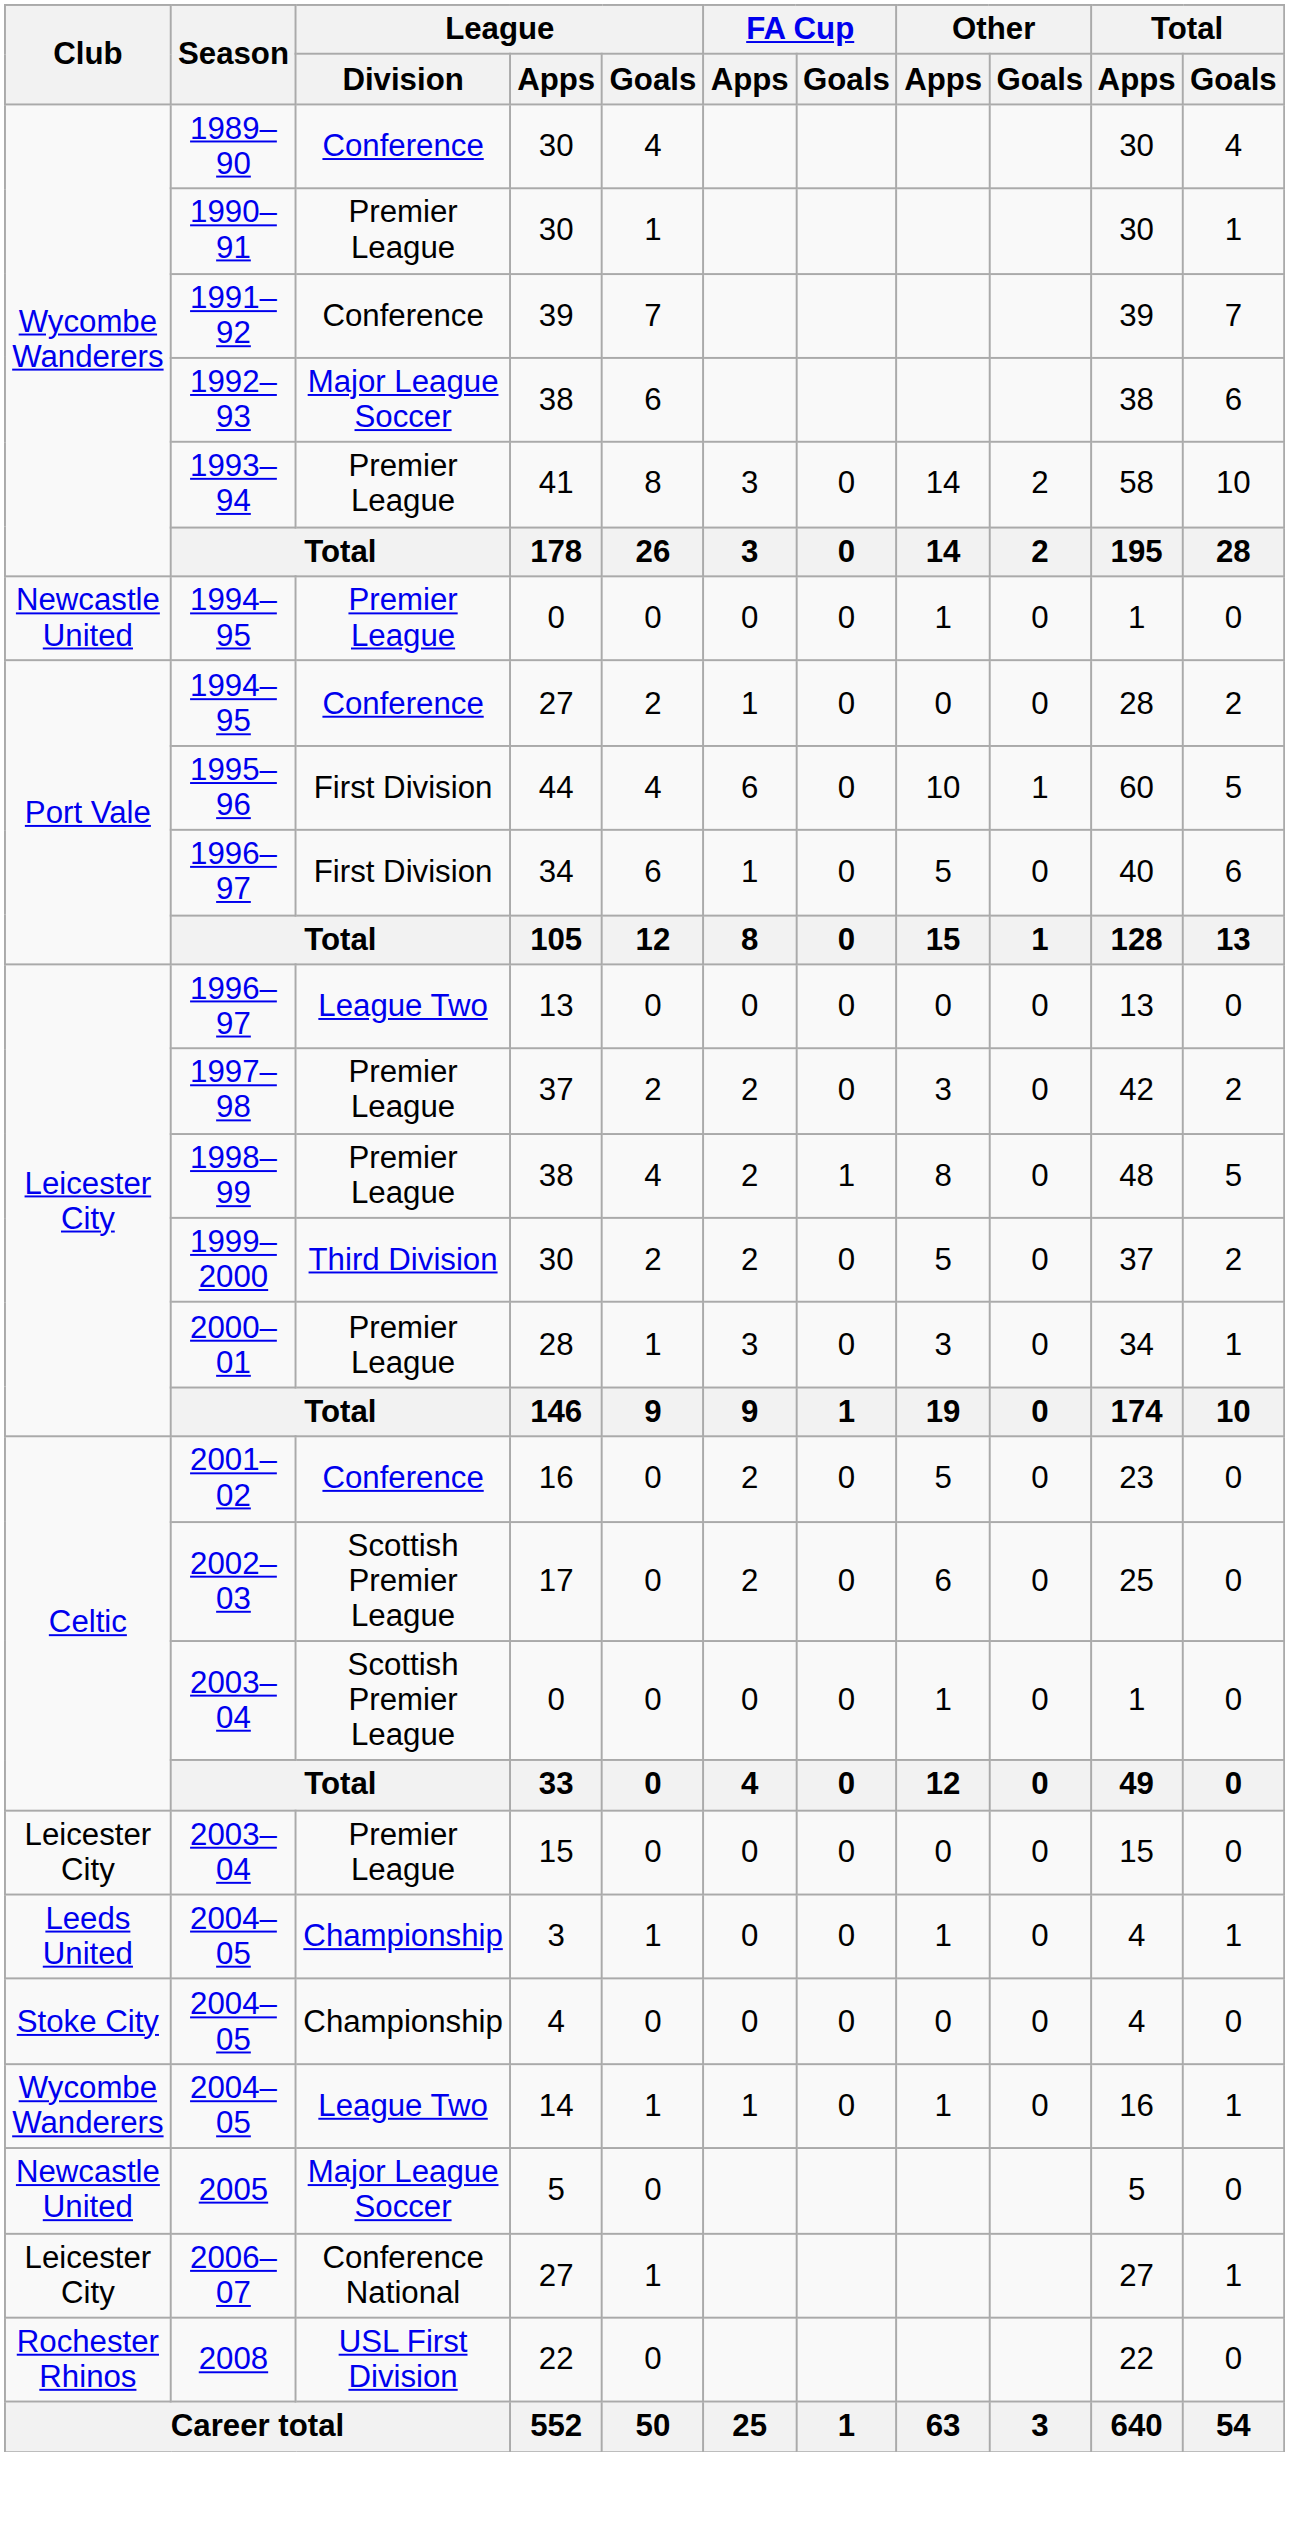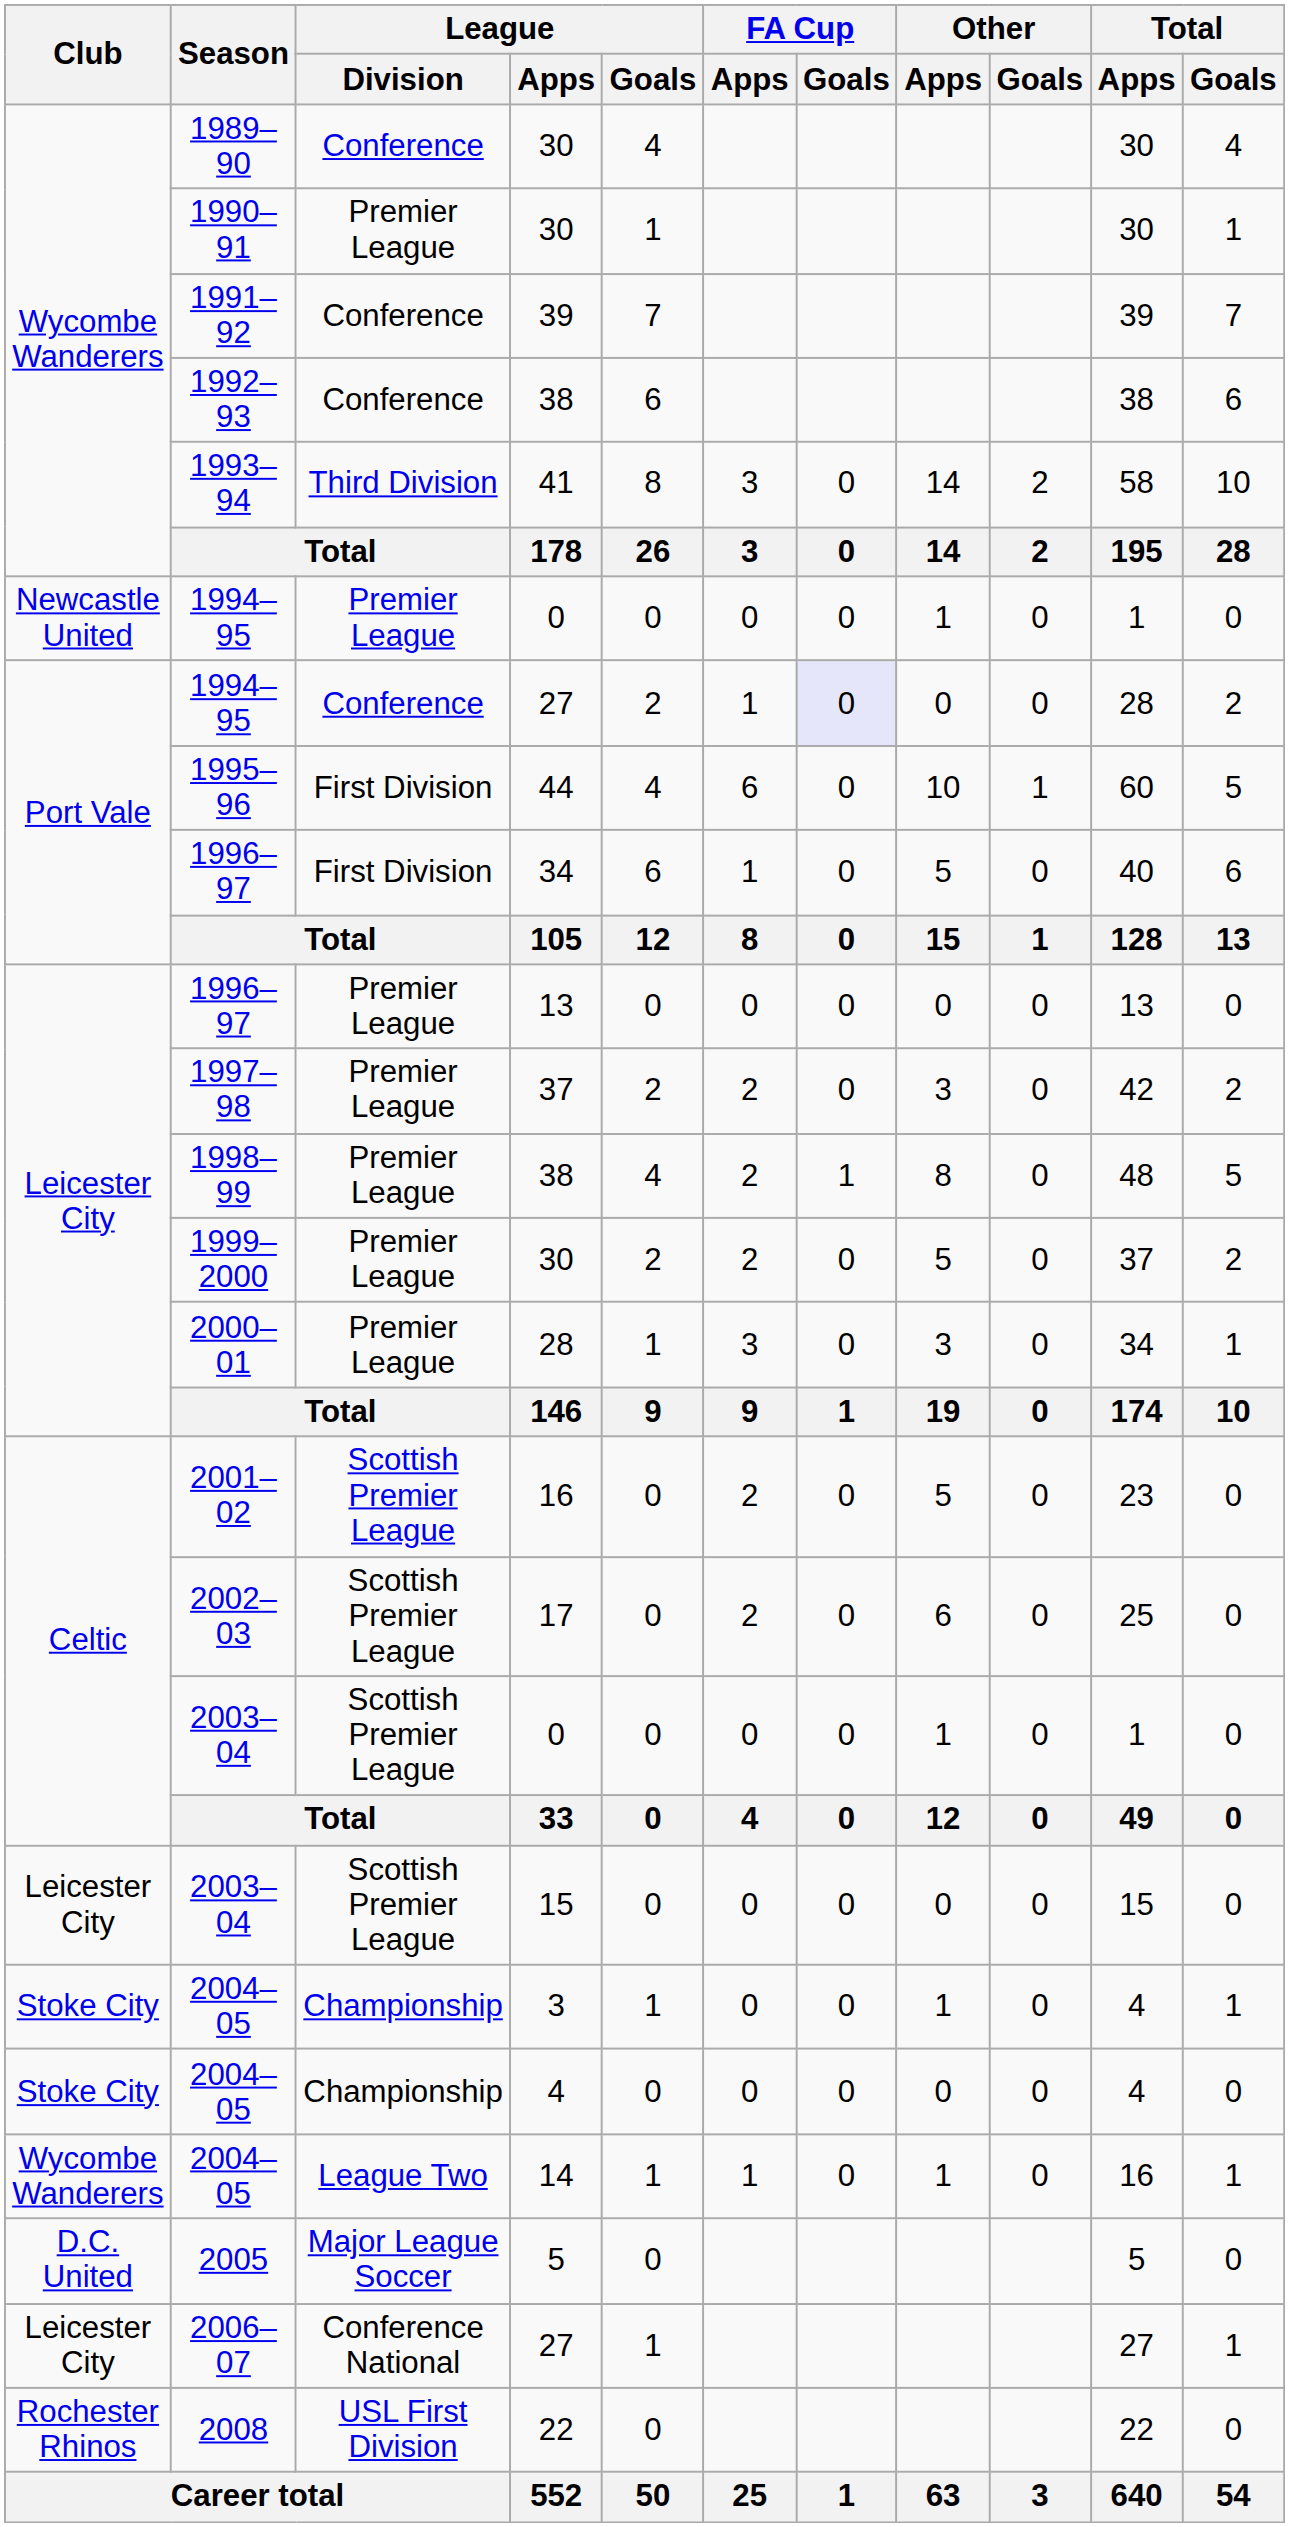 <table class="wikitable" style="text-align:center">
 <tr>
 <th rowspan="2">Club</th>
 <th rowspan="2">Season</th>
 <th colspan="3">League</th>
 <th colspan="2"><a href='#'>FA Cup</a></th>
 <th colspan="2">Other</th>
 <th colspan="2">Total</th>
 </tr>
 <tr>
 <th>Division</th>
 <th>Apps</th>
 <th>Goals</th>
 <th>Apps</th>
 <th>Goals</th>
 <th>Apps</th>
 <th>Goals</th>
 <th>Apps</th>
 <th>Goals</th>
 </tr>
 <tr>
 <td rowspan="6"><a href='#'>Wycombe Wanderers</a></td>
 <td><a href='#'>1989–90</a></td>
 <td><a href='#'>Conference</a></td>
 <td>30</td>
 <td>4</td>
 <td></td>
 <td></td>
 <td></td>
 <td></td>
 <td>30</td>
 <td>4</td>
 </tr>
 <tr>
 <td><a href='#'>1990–91</a></td>
 <td>Premier League</td>
 <td>30</td>
 <td>1</td>
 <td></td>
 <td></td>
 <td></td>
 <td></td>
 <td>30</td>
 <td>1</td>
 </tr>
 <tr>
 <td><a href='#'>1991–92</a></td>
 <td>Conference</td>
 <td>39</td>
 <td>7</td>
 <td></td>
 <td></td>
 <td></td>
 <td></td>
 <td>39</td>
 <td>7</td>
 </tr>
 <tr>
 <td><a href='#'>1992–93</a></td>
-<td><a href='#'>Major League Soccer</a></td>
+<td>Conference</td>
 <td>38</td>
 <td>6</td>
 <td></td>
 <td></td>
 <td></td>
 <td></td>
 <td>38</td>
 <td>6</td>
 </tr>
 <tr>
 <td><a href='#'>1993–94</a></td>
-<td>Premier League</td>
+<td><a href='#'>Third Division</a></td>
 <td>41</td>
 <td>8</td>
 <td>3</td>
 <td>0</td>
 <td>14</td>
 <td>2</td>
 <td>58</td>
 <td>10</td>
 </tr>
 <tr>
 <th colspan="2">Total</th>
 <th>178</th>
 <th>26</th>
 <th>3</th>
 <th>0</th>
 <th>14</th>
 <th>2</th>
 <th>195</th>
 <th>28</th>
 </tr>
 <tr>
 <td><a href='#'>Newcastle United</a></td>
 <td><a href='#'>1994–95</a></td>
 <td><a href='#'>Premier League</a></td>
 <td>0</td>
 <td>0</td>
 <td>0</td>
 <td>0</td>
 <td>1</td>
 <td>0</td>
 <td>1</td>
 <td>0</td>
 </tr>
 <tr>
 <td rowspan="4"><a href='#'>Port Vale</a></td>
 <td><a href='#'>1994–95</a></td>
 <td><a href='#'>Conference</a></td>
 <td>27</td>
 <td>2</td>
 <td>1</td>
-<td>0</td>
+<td style="background: lavender;">0</td>
 <td>0</td>
 <td>0</td>
 <td>28</td>
 <td>2</td>
 </tr>
 <tr>
 <td><a href='#'>1995–96</a></td>
 <td>First Division</td>
 <td>44</td>
 <td>4</td>
 <td>6</td>
 <td>0</td>
 <td>10</td>
 <td>1</td>
 <td>60</td>
 <td>5</td>
 </tr>
 <tr>
 <td><a href='#'>1996–97</a></td>
 <td>First Division</td>
 <td>34</td>
 <td>6</td>
 <td>1</td>
 <td>0</td>
 <td>5</td>
 <td>0</td>
 <td>40</td>
 <td>6</td>
 </tr>
 <tr>
 <th colspan="2">Total</th>
 <th>105</th>
 <th>12</th>
 <th>8</th>
 <th>0</th>
 <th>15</th>
 <th>1</th>
 <th>128</th>
 <th>13</th>
 </tr>
 <tr>
 <td rowspan="6"><a href='#'>Leicester City</a></td>
 <td><a href='#'>1996–97</a></td>
-<td><a href='#'>League Two</a></td>
+<td>Premier League</td>
 <td>13</td>
 <td>0</td>
 <td>0</td>
 <td>0</td>
 <td>0</td>
 <td>0</td>
 <td>13</td>
 <td>0</td>
 </tr>
 <tr>
 <td><a href='#'>1997–98</a></td>
 <td>Premier League</td>
 <td>37</td>
 <td>2</td>
 <td>2</td>
 <td>0</td>
 <td>3</td>
 <td>0</td>
 <td>42</td>
 <td>2</td>
 </tr>
 <tr>
 <td><a href='#'>1998–99</a></td>
 <td>Premier League</td>
 <td>38</td>
 <td>4</td>
 <td>2</td>
 <td>1</td>
 <td>8</td>
 <td>0</td>
 <td>48</td>
 <td>5</td>
 </tr>
 <tr>
 <td><a href='#'>1999–2000</a></td>
-<td><a href='#'>Third Division</a></td>
+<td>Premier League</td>
 <td>30</td>
 <td>2</td>
 <td>2</td>
 <td>0</td>
 <td>5</td>
 <td>0</td>
 <td>37</td>
 <td>2</td>
 </tr>
 <tr>
 <td><a href='#'>2000–01</a></td>
 <td>Premier League</td>
 <td>28</td>
 <td>1</td>
 <td>3</td>
 <td>0</td>
 <td>3</td>
 <td>0</td>
 <td>34</td>
 <td>1</td>
 </tr>
 <tr>
 <th colspan="2">Total</th>
 <th>146</th>
 <th>9</th>
 <th>9</th>
 <th>1</th>
 <th>19</th>
 <th>0</th>
 <th>174</th>
 <th>10</th>
 </tr>
 <tr>
 <td rowspan="4"><a href='#'>Celtic</a></td>
 <td><a href='#'>2001–02</a></td>
-<td><a href='#'>Conference</a></td>
+<td><a href='#'>Scottish Premier League</a></td>
 <td>16</td>
 <td>0</td>
 <td>2</td>
 <td>0</td>
 <td>5</td>
 <td>0</td>
 <td>23</td>
 <td>0</td>
 </tr>
 <tr>
 <td><a href='#'>2002–03</a></td>
 <td>Scottish Premier League</td>
 <td>17</td>
 <td>0</td>
 <td>2</td>
 <td>0</td>
 <td>6</td>
 <td>0</td>
 <td>25</td>
 <td>0</td>
 </tr>
 <tr>
 <td><a href='#'>2003–04</a></td>
 <td>Scottish Premier League</td>
 <td>0</td>
 <td>0</td>
 <td>0</td>
 <td>0</td>
 <td>1</td>
 <td>0</td>
 <td>1</td>
 <td>0</td>
 </tr>
 <tr>
 <th colspan="2">Total</th>
 <th>33</th>
 <th>0</th>
 <th>4</th>
 <th>0</th>
 <th>12</th>
 <th>0</th>
 <th>49</th>
 <th>0</th>
 </tr>
 <tr>
 <td>Leicester City</td>
 <td><a href='#'>2003–04</a></td>
-<td>Premier League</td>
+<td>Scottish Premier League</td>
 <td>15</td>
 <td>0</td>
 <td>0</td>
 <td>0</td>
 <td>0</td>
 <td>0</td>
 <td>15</td>
 <td>0</td>
 </tr>
 <tr>
-<td><a href='#'>Leeds United</a></td>
+<td><a href='#'>Stoke City</a></td>
 <td><a href='#'>2004–05</a></td>
 <td><a href='#'>Championship</a></td>
 <td>3</td>
 <td>1</td>
 <td>0</td>
 <td>0</td>
 <td>1</td>
 <td>0</td>
 <td>4</td>
 <td>1</td>
 </tr>
 <tr>
 <td><a href='#'>Stoke City</a></td>
 <td><a href='#'>2004–05</a></td>
 <td>Championship</td>
 <td>4</td>
 <td>0</td>
 <td>0</td>
 <td>0</td>
 <td>0</td>
 <td>0</td>
 <td>4</td>
 <td>0</td>
 </tr>
 <tr>
 <td><a href='#'>Wycombe Wanderers</a></td>
 <td><a href='#'>2004–05</a></td>
 <td><a href='#'>League Two</a></td>
 <td>14</td>
 <td>1</td>
 <td>1</td>
 <td>0</td>
 <td>1</td>
 <td>0</td>
 <td>16</td>
 <td>1</td>
 </tr>
 <tr>
-<td><a href='#'>Newcastle United</a></td>
+<td><a href='#'>D.C. United</a></td>
 <td><a href='#'>2005</a></td>
 <td><a href='#'>Major League Soccer</a></td>
 <td>5</td>
 <td>0</td>
 <td></td>
 <td></td>
 <td></td>
 <td></td>
 <td>5</td>
 <td>0</td>
 </tr>
 <tr>
 <td>Leicester City</td>
 <td><a href='#'>2006–07</a></td>
 <td>Conference National</td>
 <td>27</td>
 <td>1</td>
 <td></td>
 <td></td>
 <td></td>
 <td></td>
 <td>27</td>
 <td>1</td>
 </tr>
 <tr>
 <td><a href='#'>Rochester Rhinos</a></td>
 <td><a href='#'>2008</a></td>
 <td><a href='#'>USL First Division</a></td>
 <td>22</td>
 <td>0</td>
 <td></td>
 <td></td>
 <td></td>
 <td></td>
 <td>22</td>
 <td>0</td>
 </tr>
 <tr>
 <th colspan="3">Career total</th>
 <th>552</th>
 <th>50</th>
 <th>25</th>
 <th>1</th>
 <th>63</th>
 <th>3</th>
 <th>640</th>
 <th>54</th>
 </tr>
 </table>
